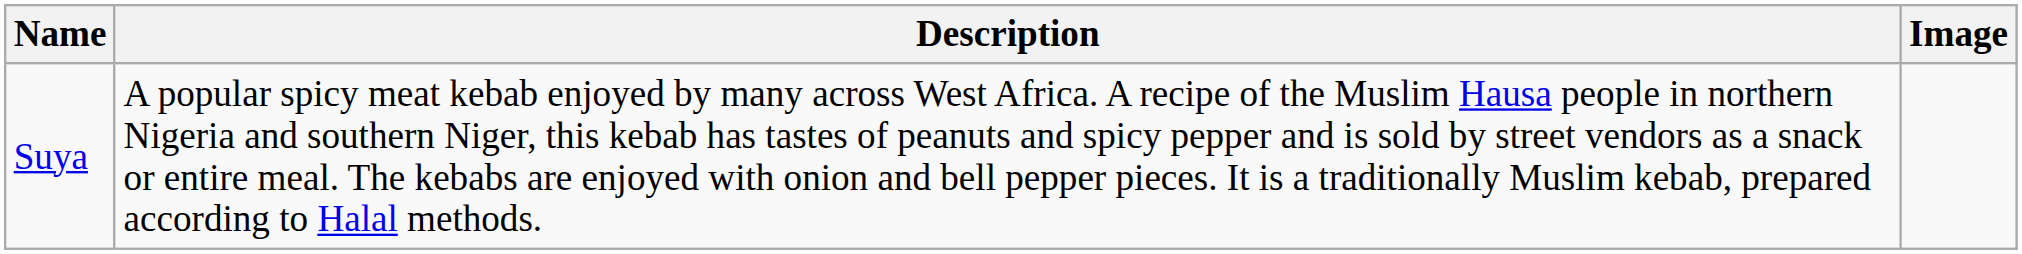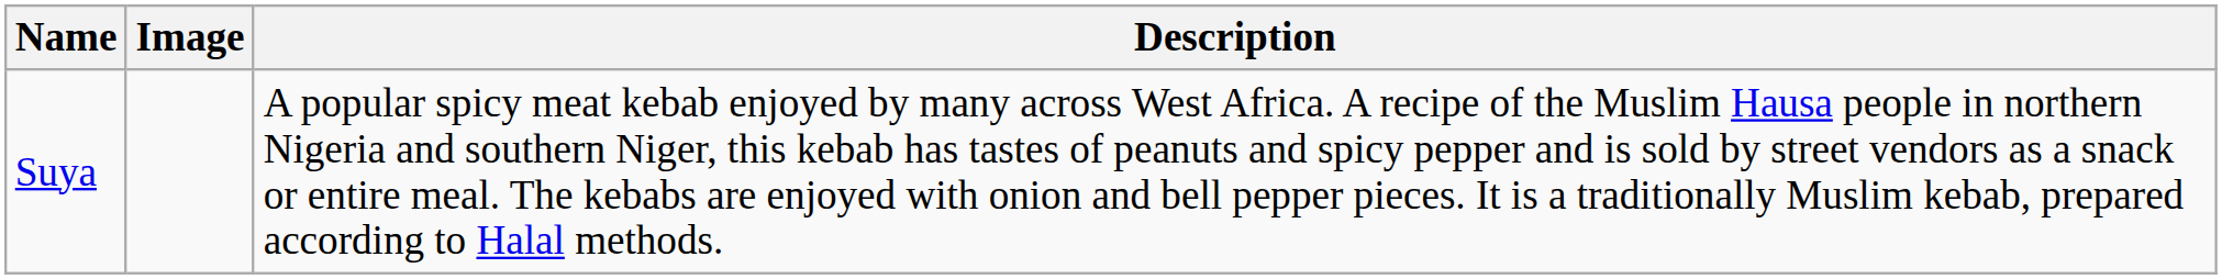 <table class="wikitable">
 <tr>
 <th>Name</th>
+<th class="unsortable">Image</th>
 <th>Description</th>
-<th class="unsortable">Image</th>
 </tr>
 <tr>
 <td><a href='#'>Suya</a></td>
+<td></td>
 <td>A popular spicy meat kebab enjoyed by many across West Africa. A recipe of the Muslim <a href='#'>Hausa</a> people in northern Nigeria and southern Niger, this kebab has tastes of peanuts and spicy pepper and is sold by street vendors as a snack or entire meal. The kebabs are enjoyed with onion and bell pepper pieces. It is a traditionally Muslim kebab, prepared according to <a href='#'>Halal</a> methods.</td>
-<td></td>
 </tr>
 </table>
